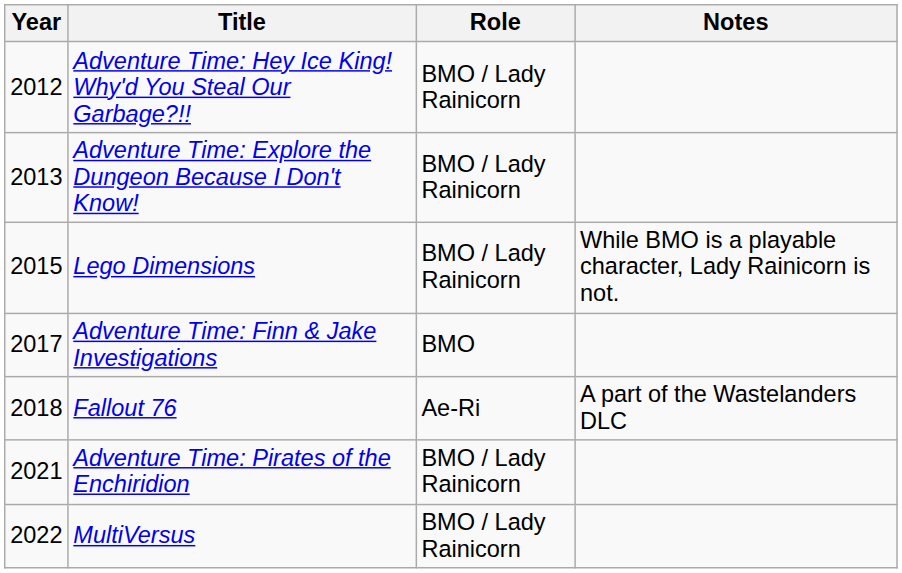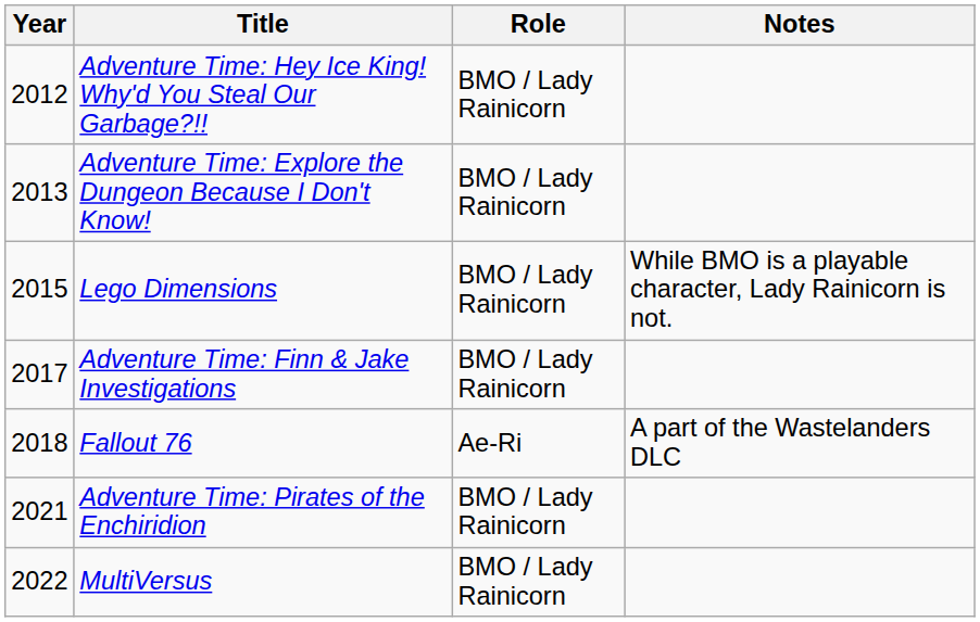 <table class="wikitable">
 <tr>
 <th>Year</th>
 <th>Title</th>
 <th>Role</th>
 <th>Notes</th>
 </tr>
 <tr>
 <td>2012</td>
 <td><em><a href='#'>Adventure Time: Hey Ice King! Why'd You Steal Our Garbage?!!</a></em></td>
 <td>BMO / Lady Rainicorn</td>
 <td></td>
 </tr>
 <tr>
 <td>2013</td>
 <td><em><a href='#'>Adventure Time: Explore the Dungeon Because I Don't Know!</a></em></td>
 <td>BMO / Lady Rainicorn</td>
 <td></td>
 </tr>
 <tr>
 <td>2015</td>
 <td><em><a href='#'>Lego Dimensions</a></em></td>
 <td>BMO / Lady Rainicorn</td>
 <td>While BMO is a playable character, Lady Rainicorn is not.</td>
 </tr>
 <tr>
 <td>2017</td>
 <td><em><a href='#'>Adventure Time: Finn & Jake Investigations</a></em></td>
-<td>BMO</td>
+<td>BMO / Lady Rainicorn</td>
 <td></td>
 </tr>
 <tr>
 <td>2018</td>
 <td><em><a href='#'>Fallout 76</a></em></td>
 <td>Ae-Ri</td>
 <td>A part of the Wastelanders DLC</td>
 </tr>
 <tr>
 <td>2021</td>
 <td><em><a href='#'>Adventure Time: Pirates of the Enchiridion</a></em></td>
 <td>BMO / Lady Rainicorn</td>
 <td></td>
 </tr>
 <tr>
 <td>2022</td>
 <td><em><a href='#'>MultiVersus</a></em></td>
 <td>BMO / Lady Rainicorn</td>
 <td></td>
 </tr>
 </table>
